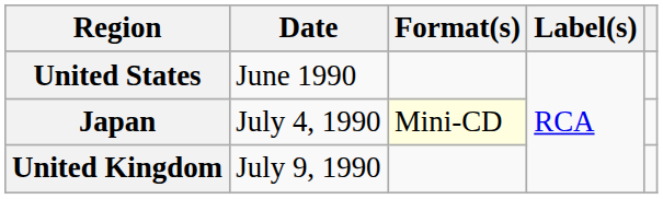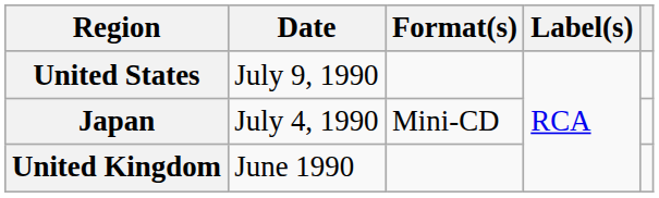 <table class="wikitable plainrowheaders">
 <tr>
 <th scope="col">Region</th>
 <th scope="col">Date</th>
 <th scope="col">Format(s)</th>
 <th scope="col">Label(s)</th>
 <th scope="col"></th>
 </tr>
 <tr>
 <th scope="row">United States</th>
-<td>June 1990</td>
+<td>July 9, 1990</td>
 <td></td>
 <td rowspan="3"><a href='#'>RCA</a></td>
 <td></td>
 </tr>
 <tr>
 <th scope="row">Japan</th>
 <td>July 4, 1990</td>
-<td style="background: lightyellow;">Mini-CD</td>
+<td>Mini-CD</td>
 <td></td>
 </tr>
 <tr>
 <th scope="row">United Kingdom</th>
-<td>July 9, 1990</td>
+<td>June 1990</td>
 <td></td>
 <td></td>
 </tr>
 </table>
